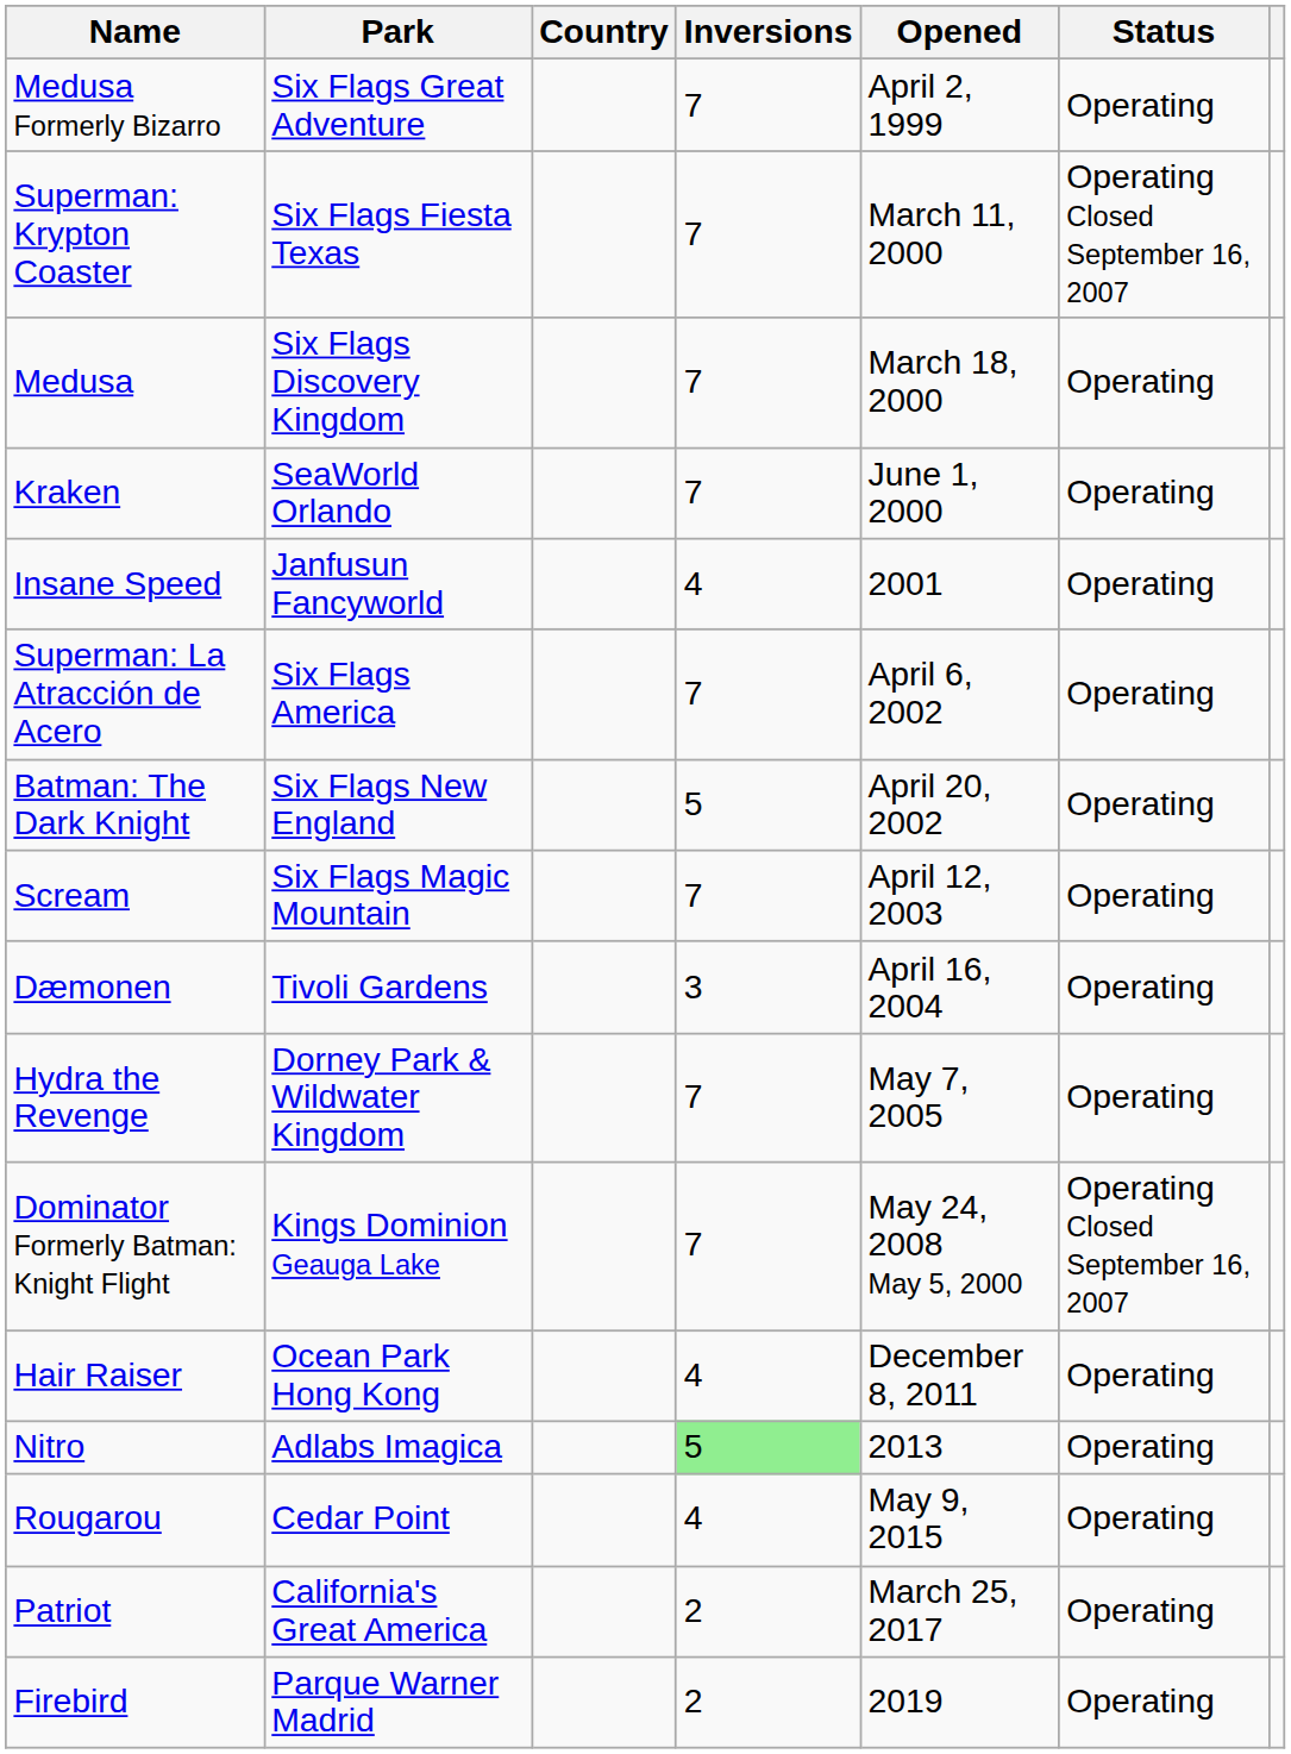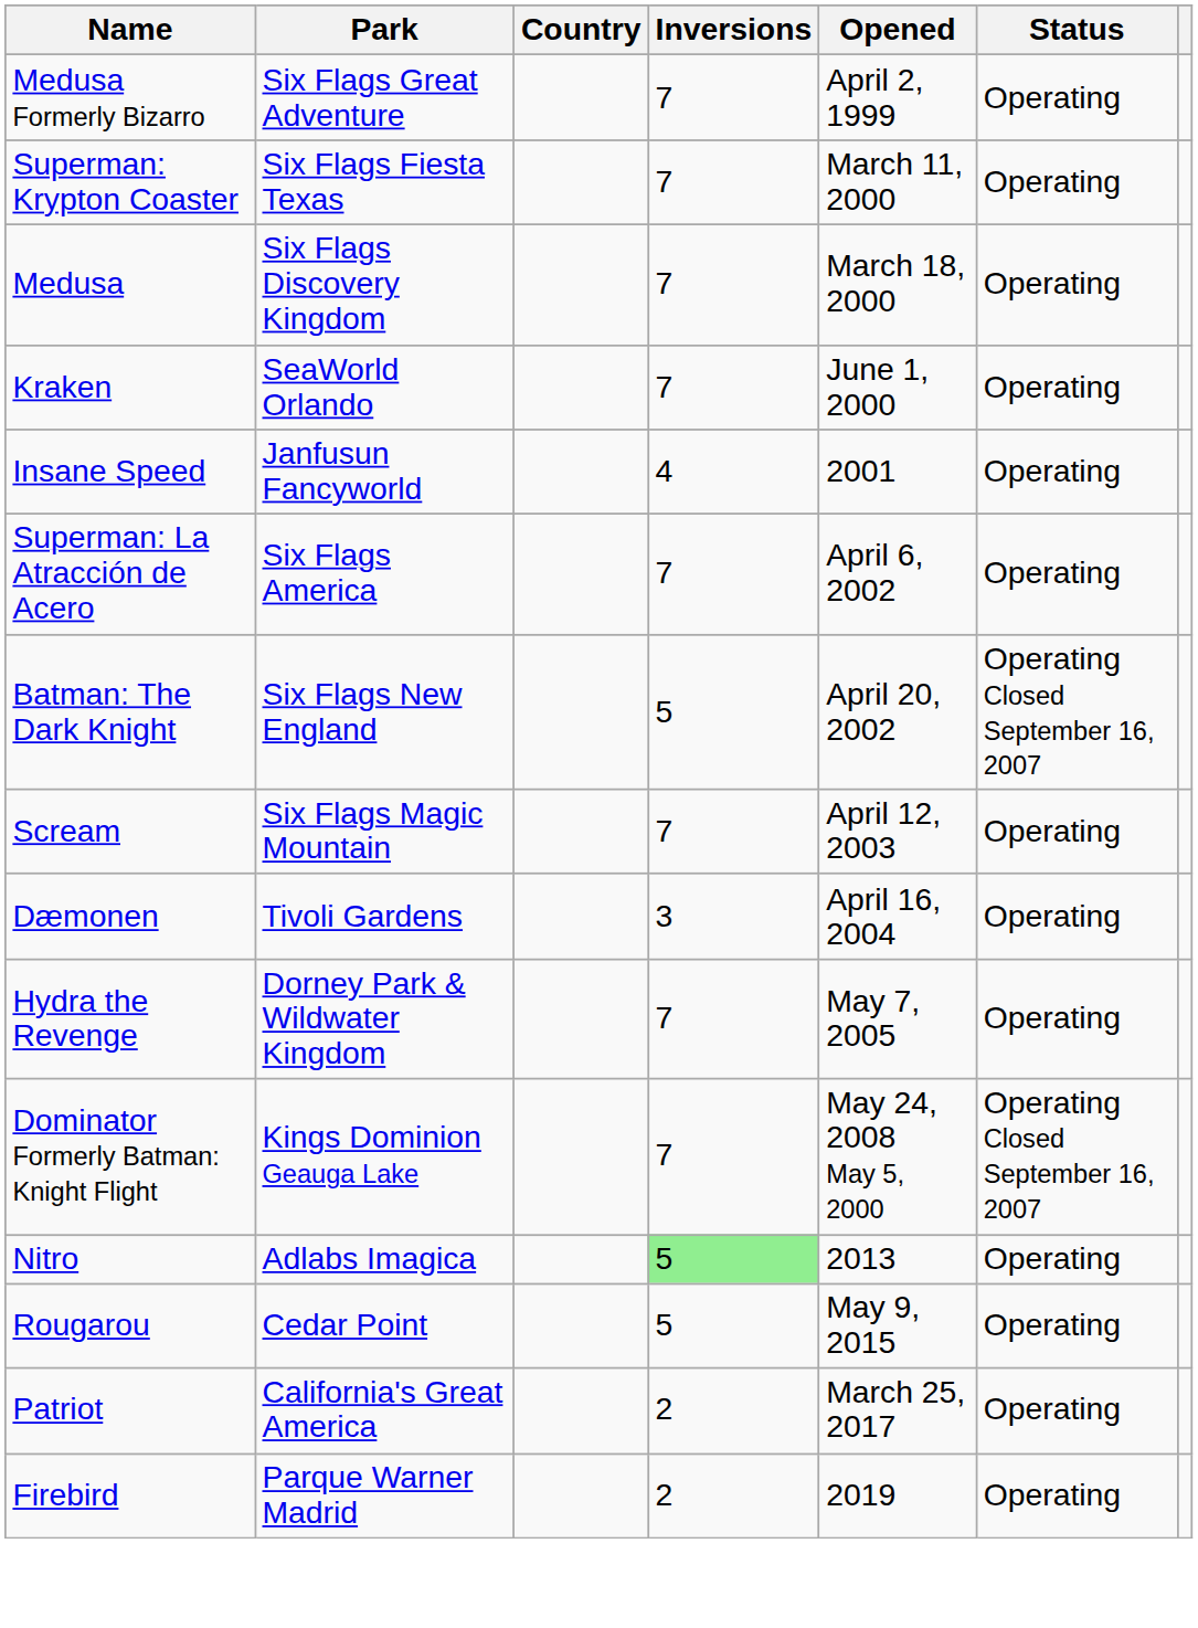 <table class= "wikitable sortable">
 <tr>
 <th>Name</th>
 <th>Park</th>
 <th>Country</th>
 <th>Inversions</th>
 <th>Opened</th>
 <th>Status</th>
 <th></th>
 </tr>
 <tr>
 <td><a href='#'>Medusa</a><br><small>Formerly Bizarro</small></td>
 <td><a href='#'>Six Flags Great Adventure</a></td>
 <td></td>
 <td>7</td>
 <td>April 2, 1999</td>
 <td>Operating</td>
 <td></td>
 </tr>
 <tr>
 <td><a href='#'>Superman: Krypton Coaster</a></td>
 <td><a href='#'>Six Flags Fiesta Texas</a></td>
 <td></td>
 <td>7</td>
 <td>March 11, 2000</td>
-<td>Operating<br><small>Closed September 16, 2007</small></td>
+<td>Operating</td>
 <td></td>
 </tr>
 <tr>
 <td><a href='#'>Medusa</a></td>
 <td><a href='#'>Six Flags Discovery Kingdom</a></td>
 <td></td>
 <td>7</td>
 <td>March 18, 2000</td>
 <td>Operating</td>
 <td></td>
 </tr>
 <tr>
 <td><a href='#'>Kraken</a></td>
 <td><a href='#'>SeaWorld Orlando</a></td>
 <td></td>
 <td>7</td>
 <td>June 1, 2000</td>
 <td>Operating</td>
 <td></td>
 </tr>
 <tr>
 <td><a href='#'>Insane Speed</a></td>
 <td><a href='#'>Janfusun Fancyworld</a></td>
 <td></td>
 <td>4</td>
 <td>2001</td>
 <td>Operating</td>
 <td></td>
 </tr>
 <tr>
 <td><a href='#'>Superman: La Atracción de Acero</a></td>
 <td><a href='#'>Six Flags America</a></td>
 <td></td>
 <td>7</td>
 <td>April 6, 2002</td>
 <td>Operating</td>
 <td></td>
 </tr>
 <tr>
 <td><a href='#'>Batman: The Dark Knight</a></td>
 <td><a href='#'>Six Flags New England</a></td>
 <td></td>
 <td>5</td>
 <td>April 20, 2002</td>
-<td>Operating</td>
+<td>Operating<br><small>Closed September 16, 2007</small></td>
 <td></td>
 </tr>
 <tr>
 <td><a href='#'>Scream</a></td>
 <td><a href='#'>Six Flags Magic Mountain</a></td>
 <td></td>
 <td>7</td>
 <td>April 12, 2003</td>
 <td>Operating</td>
 <td></td>
 </tr>
 <tr>
 <td><a href='#'>Dæmonen</a></td>
 <td><a href='#'>Tivoli Gardens</a></td>
 <td></td>
 <td>3</td>
 <td>April 16, 2004</td>
 <td>Operating</td>
 <td></td>
 </tr>
 <tr>
 <td><a href='#'>Hydra the Revenge</a></td>
 <td><a href='#'>Dorney Park & Wildwater Kingdom</a></td>
 <td></td>
 <td>7</td>
 <td>May 7, 2005</td>
 <td>Operating</td>
 <td></td>
 </tr>
 <tr>
 <td><a href='#'>Dominator</a><br><small>Formerly Batman: Knight Flight</small></td>
 <td><a href='#'>Kings Dominion</a><br><small><a href='#'>Geauga Lake</a></small></td>
 <td></td>
 <td>7</td>
 <td>May 24, 2008<br><small>May 5, 2000</small></td>
 <td>Operating<br><small>Closed September 16, 2007</small></td>
 <td></td>
 </tr>
 <tr>
-<td><a href='#'>Hair Raiser</a></td>
-<td><a href='#'>Ocean Park Hong Kong</a></td>
-<td></td>
-<td>4</td>
-<td>December 8, 2011</td>
-<td>Operating</td>
-<td></td>
-</tr>
-<tr>
 <td><a href='#'>Nitro</a></td>
 <td><a href='#'>Adlabs Imagica</a></td>
 <td></td>
 <td style="background: lightgreen;">5</td>
 <td>2013</td>
 <td>Operating</td>
 <td></td>
 </tr>
 <tr>
 <td><a href='#'>Rougarou</a></td>
 <td><a href='#'>Cedar Point</a></td>
 <td></td>
-<td>4</td>
+<td>5</td>
 <td>May 9, 2015</td>
 <td>Operating</td>
 <td></td>
 </tr>
 <tr>
 <td><a href='#'>Patriot</a></td>
 <td><a href='#'>California's Great America</a></td>
 <td></td>
 <td>2</td>
 <td>March 25, 2017</td>
 <td>Operating</td>
 <td></td>
 </tr>
 <tr>
 <td><a href='#'>Firebird</a></td>
 <td><a href='#'>Parque Warner Madrid</a></td>
 <td></td>
 <td>2</td>
 <td>2019</td>
 <td>Operating</td>
 <td></td>
 </tr>
 </table>
